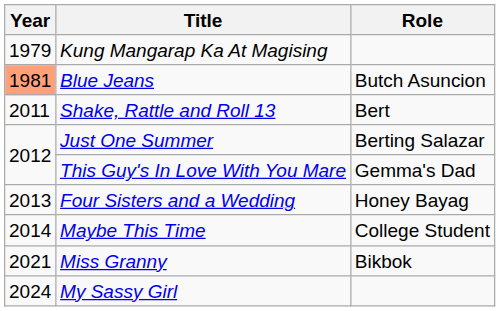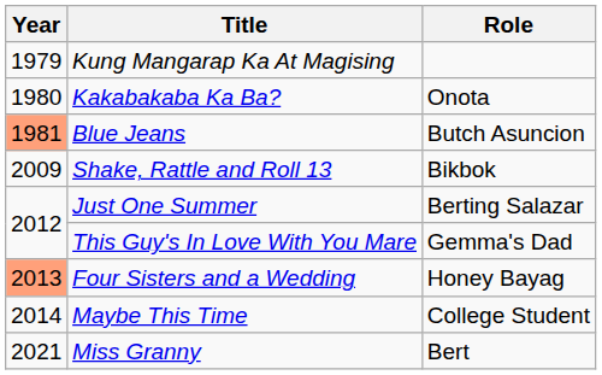 <table class="wikitable" style="font-size: 95%;">
 <tr>
 <th>Year</th>
 <th>Title</th>
 <th>Role</th>
 </tr>
 <tr>
 <td>1979</td>
 <td><em>Kung Mangarap Ka At Magising</em></td>
 <td></td>
 </tr>
 <tr>
+<td>1980</td>
+<td><em><a href='#'>Kakabakaba Ka Ba?</a></em></td>
+<td>Onota</td>
+</tr>
+<tr>
 <td style="background: lightsalmon;">1981</td>
 <td><em><a href='#'>Blue Jeans</a></em></td>
 <td>Butch Asuncion</td>
 </tr>
 <tr>
-<td>2011</td>
+<td>2009</td>
 <td><em><a href='#'>Shake, Rattle and Roll 13</a></em></td>
-<td>Bert</td>
+<td>Bikbok</td>
 </tr>
 <tr>
 <td rowspan=2>2012</td>
 <td><em><a href='#'>Just One Summer</a></em></td>
 <td>Berting Salazar</td>
 </tr>
 <tr>
 <td><em><a href='#'>This Guy's In Love With You Mare</a></em></td>
 <td>Gemma's Dad</td>
 </tr>
 <tr>
-<td>2013</td>
+<td style="background: lightsalmon;">2013</td>
 <td><em><a href='#'>Four Sisters and a Wedding</a></em></td>
 <td>Honey Bayag</td>
 </tr>
 <tr>
 <td>2014</td>
 <td><em><a href='#'>Maybe This Time</a></em></td>
 <td>College Student</td>
 </tr>
 <tr>
 <td>2021</td>
 <td><em><a href='#'>Miss Granny</a></em></td>
-<td>Bikbok</td>
-</tr>
-<tr>
-<td>2024</td>
-<td><em><a href='#'>My Sassy Girl</a></em></td>
-<td></td>
+<td>Bert</td>
 </tr>
 </table>
